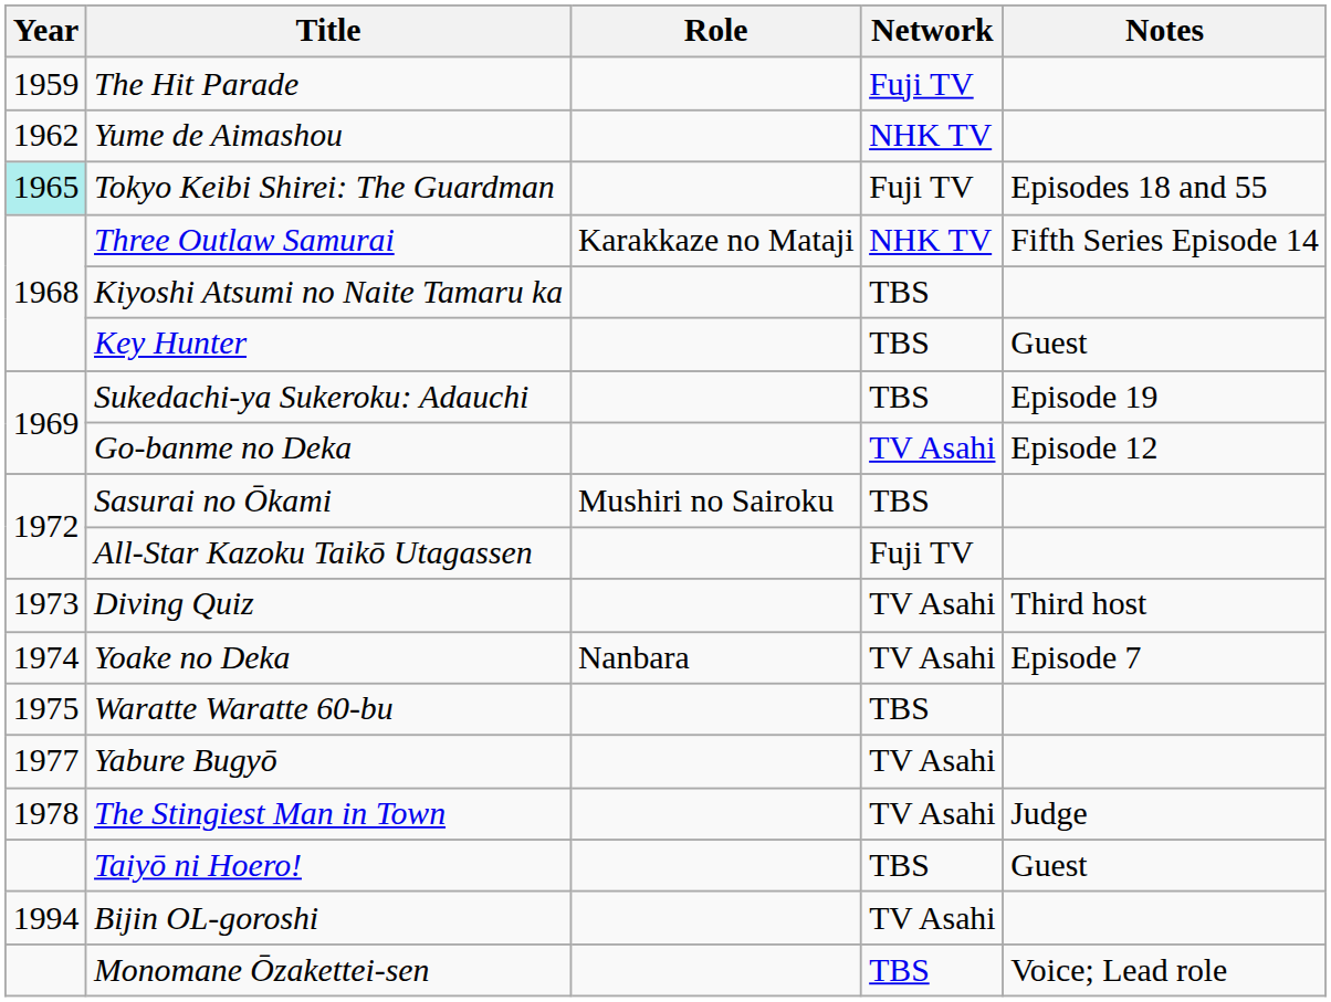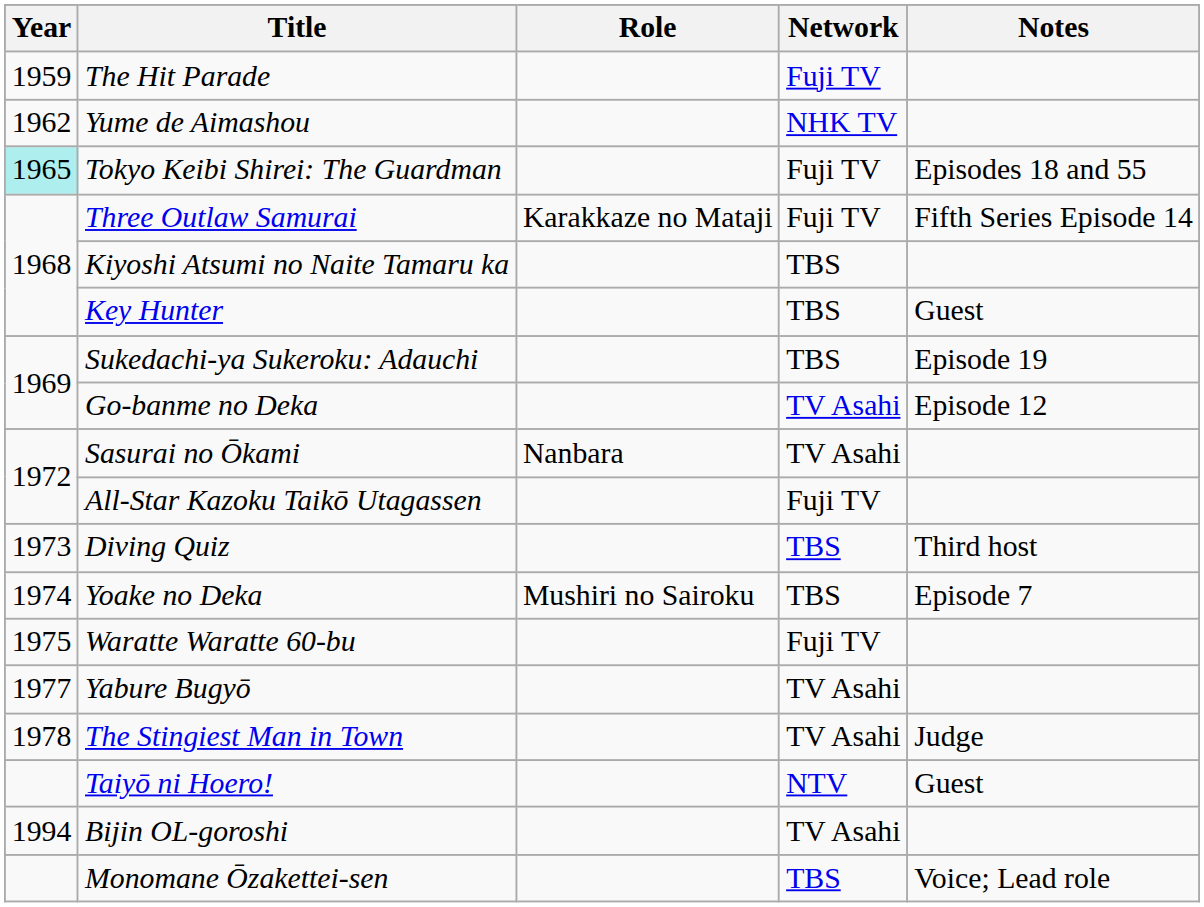 <table class="wikitable">
 <tr>
 <th>Year</th>
 <th>Title</th>
 <th>Role</th>
 <th>Network</th>
 <th>Notes</th>
 </tr>
 <tr>
 <td>1959</td>
 <td><em>The Hit Parade</em></td>
 <td></td>
 <td><a href='#'>Fuji TV</a></td>
 <td></td>
 </tr>
 <tr>
 <td>1962</td>
 <td><em>Yume de Aimashou</em></td>
 <td></td>
 <td><a href='#'>NHK TV</a></td>
 <td></td>
 </tr>
 <tr>
 <td style="background: paleturquoise;">1965</td>
 <td><em>Tokyo Keibi Shirei: The Guardman</em></td>
 <td></td>
 <td>Fuji TV</td>
 <td>Episodes 18 and 55</td>
 </tr>
 <tr>
 <td rowspan="3">1968</td>
 <td><em><a href='#'>Three Outlaw Samurai</a></em></td>
 <td>Karakkaze no Mataji</td>
-<td><a href='#'>NHK TV</a></td>
+<td>Fuji TV</td>
 <td>Fifth Series Episode 14</td>
 </tr>
 <tr>
 <td><em>Kiyoshi Atsumi no Naite Tamaru ka</em></td>
 <td></td>
 <td>TBS</td>
 <td></td>
 </tr>
 <tr>
 <td><em><a href='#'>Key Hunter</a></em></td>
 <td></td>
 <td>TBS</td>
 <td>Guest</td>
 </tr>
 <tr>
 <td rowspan="2">1969</td>
 <td><em>Sukedachi-ya Sukeroku: Adauchi</em></td>
 <td></td>
 <td>TBS</td>
 <td>Episode 19</td>
 </tr>
 <tr>
 <td><em>Go-banme no Deka</em></td>
 <td></td>
 <td><a href='#'>TV Asahi</a></td>
 <td>Episode 12</td>
 </tr>
 <tr>
 <td rowspan="2">1972</td>
 <td><em>Sasurai no Ōkami</em></td>
-<td>Mushiri no Sairoku</td>
-<td>TBS</td>
+<td>Nanbara</td>
+<td>TV Asahi</td>
 <td></td>
 </tr>
 <tr>
 <td><em>All-Star Kazoku Taikō Utagassen</em></td>
 <td></td>
 <td>Fuji TV</td>
 <td></td>
 </tr>
 <tr>
 <td>1973</td>
 <td><em>Diving Quiz</em></td>
 <td></td>
-<td>TV Asahi</td>
+<td><a href='#'>TBS</a></td>
 <td>Third host</td>
 </tr>
 <tr>
 <td>1974</td>
 <td><em>Yoake no Deka</em></td>
-<td>Nanbara</td>
-<td>TV Asahi</td>
+<td>Mushiri no Sairoku</td>
+<td>TBS</td>
 <td>Episode 7</td>
 </tr>
 <tr>
 <td>1975</td>
 <td><em>Waratte Waratte 60-bu</em></td>
 <td></td>
-<td>TBS</td>
+<td>Fuji TV</td>
 <td></td>
 </tr>
 <tr>
 <td>1977</td>
 <td><em>Yabure Bugyō</em></td>
 <td></td>
 <td>TV Asahi</td>
 <td></td>
 </tr>
 <tr>
 <td>1978</td>
 <td><em><a href='#'>The Stingiest Man in Town</a></em></td>
 <td></td>
 <td>TV Asahi</td>
 <td>Judge</td>
 </tr>
 <tr>
 <td></td>
 <td><em><a href='#'>Taiyō ni Hoero!</a></em></td>
 <td></td>
-<td>TBS</td>
+<td><a href='#'>NTV</a></td>
 <td>Guest</td>
 </tr>
 <tr>
 <td>1994</td>
 <td><em>Bijin OL-goroshi</em></td>
 <td></td>
 <td>TV Asahi</td>
 <td></td>
 </tr>
 <tr>
 <td></td>
 <td><em>Monomane Ōzakettei-sen</em></td>
 <td></td>
 <td><a href='#'>TBS</a></td>
 <td>Voice; Lead role</td>
 </tr>
 </table>
